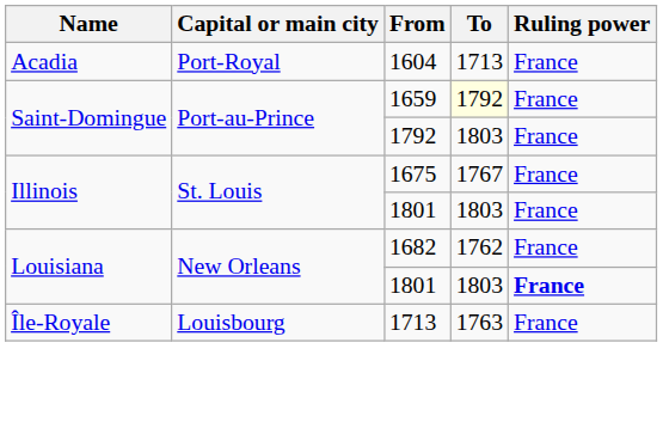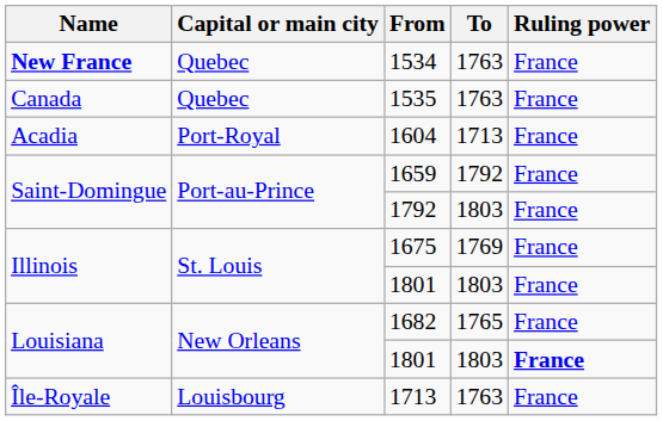 <table class="wikitable">
 <tr>
 <th>Name</th>
 <th>Capital or main city</th>
 <th>From</th>
 <th>To</th>
 <th>Ruling power</th>
+</tr>
+<tr>
+<td><a href='#'><strong>New France</strong></a></td>
+<td><a href='#'>Quebec</a></td>
+<td>1534</td>
+<td>1763</td>
+<td><a href='#'>France</a></td>
+</tr>
+<tr>
+<td><a href='#'>Canada</a></td>
+<td><a href='#'>Quebec</a></td>
+<td>1535</td>
+<td>1763</td>
+<td><a href='#'>France</a></td>
 </tr>
 <tr>
 <td><a href='#'>Acadia</a></td>
 <td><a href='#'>Port-Royal</a></td>
 <td>1604</td>
 <td>1713</td>
 <td><a href='#'>France</a></td>
 </tr>
 <tr>
 <td rowspan="2"><a href='#'>Saint-Domingue</a></td>
 <td rowspan="2"><a href='#'>Port-au-Prince</a></td>
 <td>1659</td>
-<td style="background: lightyellow;">1792</td>
+<td>1792</td>
 <td><a href='#'>France</a></td>
 </tr>
 <tr>
 <td>1792</td>
 <td>1803</td>
 <td><a href='#'>France</a></td>
 </tr>
 <tr>
 <td rowspan="2"><a href='#'>Illinois</a></td>
 <td rowspan="2"><a href='#'>St. Louis</a></td>
 <td>1675</td>
-<td>1767</td>
+<td>1769</td>
 <td><a href='#'>France</a></td>
 </tr>
 <tr>
 <td>1801</td>
 <td>1803</td>
 <td><a href='#'>France</a></td>
 </tr>
 <tr>
 <td rowspan="2"><a href='#'>Louisiana</a></td>
 <td rowspan="2"><a href='#'>New Orleans</a></td>
 <td>1682</td>
-<td>1762</td>
+<td>1765</td>
 <td><a href='#'>France</a></td>
 </tr>
 <tr>
 <td>1801</td>
 <td>1803</td>
 <td><strong><a href='#'>France</a></strong></td>
 </tr>
 <tr>
 <td><a href='#'>Île-Royale</a></td>
 <td><a href='#'>Louisbourg</a></td>
 <td>1713</td>
 <td>1763</td>
 <td><a href='#'>France</a></td>
 </tr>
 </table>
